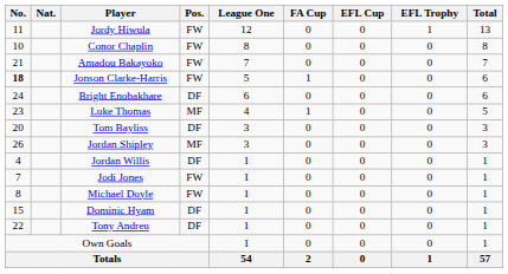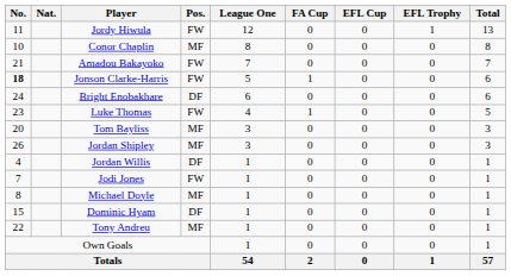 <table class="wikitable sortable alternance" style="font-size:85%; text-align:center; line-height:14px; width:70%;">
 <tr>
 <th>No.</th>
 <th>Nat.</th>
 <th>Player</th>
 <th>Pos.</th>
 <th>League One</th>
 <th>FA Cup</th>
 <th>EFL Cup</th>
 <th>EFL Trophy</th>
 <th>Total</th>
 </tr>
 <tr>
 <td>11</td>
 <td></td>
 <td><a href='#'>Jordy Hiwula</a></td>
 <td>FW</td>
 <td>12</td>
 <td>0</td>
 <td>0</td>
 <td>1</td>
 <td>13</td>
 </tr>
 <tr>
 <td>10</td>
 <td></td>
 <td><a href='#'>Conor Chaplin</a></td>
-<td>FW</td>
+<td>MF</td>
 <td>8</td>
 <td>0</td>
 <td>0</td>
 <td>0</td>
 <td>8</td>
 </tr>
 <tr>
 <td>21</td>
 <td></td>
 <td><a href='#'>Amadou Bakayoko</a></td>
 <td>FW</td>
 <td>7</td>
 <td>0</td>
 <td>0</td>
 <td>0</td>
 <td>7</td>
 </tr>
 <tr>
 <td><strong>18</strong></td>
 <td></td>
 <td><a href='#'>Jonson Clarke-Harris</a></td>
 <td>FW</td>
 <td>5</td>
 <td>1</td>
 <td>0</td>
 <td>0</td>
 <td>6</td>
 </tr>
 <tr>
 <td>24</td>
 <td></td>
 <td><a href='#'>Bright Enobakhare</a></td>
 <td>DF</td>
 <td>6</td>
 <td>0</td>
 <td>0</td>
 <td>0</td>
 <td>6</td>
 </tr>
 <tr>
 <td>23</td>
 <td></td>
 <td><a href='#'>Luke Thomas</a></td>
-<td>MF</td>
+<td>FW</td>
 <td>4</td>
 <td>1</td>
 <td>0</td>
 <td>0</td>
 <td>5</td>
 </tr>
 <tr>
 <td>20</td>
 <td></td>
 <td><a href='#'>Tom Bayliss</a></td>
-<td>DF</td>
+<td>MF</td>
 <td>3</td>
 <td>0</td>
 <td>0</td>
 <td>0</td>
 <td>3</td>
 </tr>
 <tr>
 <td>26</td>
 <td></td>
 <td><a href='#'>Jordan Shipley</a></td>
 <td>MF</td>
 <td>3</td>
 <td>0</td>
 <td>0</td>
 <td>0</td>
 <td>3</td>
 </tr>
 <tr>
 <td>4</td>
 <td></td>
 <td><a href='#'>Jordan Willis</a></td>
 <td>DF</td>
 <td>1</td>
 <td>0</td>
 <td>0</td>
 <td>0</td>
 <td>1</td>
 </tr>
 <tr>
 <td>7</td>
 <td></td>
 <td><a href='#'>Jodi Jones</a></td>
 <td>FW</td>
 <td>1</td>
 <td>0</td>
 <td>0</td>
 <td>0</td>
 <td>1</td>
 </tr>
 <tr>
 <td>8</td>
 <td></td>
 <td><a href='#'>Michael Doyle</a></td>
-<td>FW</td>
+<td>MF</td>
 <td>1</td>
 <td>0</td>
 <td>0</td>
 <td>0</td>
 <td>1</td>
 </tr>
 <tr>
 <td>15</td>
 <td></td>
 <td><a href='#'>Dominic Hyam</a></td>
 <td>DF</td>
 <td>1</td>
 <td>0</td>
 <td>0</td>
 <td>0</td>
 <td>1</td>
 </tr>
 <tr>
 <td>22</td>
 <td></td>
 <td><a href='#'>Tony Andreu</a></td>
-<td>DF</td>
+<td>MF</td>
 <td>1</td>
 <td>0</td>
 <td>0</td>
 <td>0</td>
 <td>1</td>
 </tr>
 <tr class="sortbottom">
 <td colspan="4">Own Goals</td>
 <td>1</td>
 <td>0</td>
 <td>0</td>
 <td>0</td>
 <td>1</td>
 </tr>
 <tr class="sortbottom">
 <th colspan="4">Totals</th>
 <th>54</th>
 <th>2</th>
 <th>0</th>
 <th>1</th>
 <th>57</th>
 </tr>
 </table>
